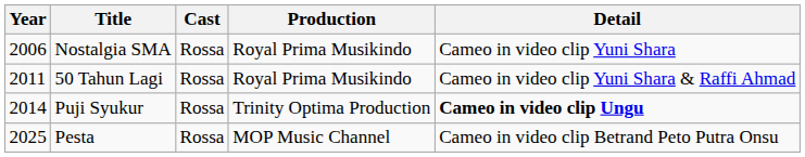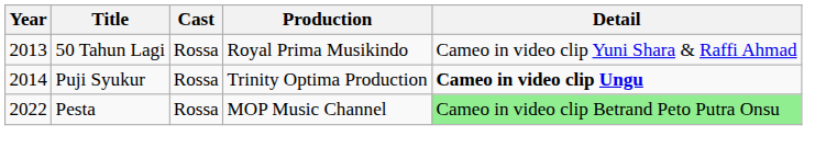 <table class="wikitable">
 <tr>
 <th>Year</th>
 <th>Title</th>
 <th>Cast</th>
 <th>Production</th>
 <th>Detail</th>
 </tr>
 <tr>
-<td>2006</td>
-<td>Nostalgia SMA</td>
-<td>Rossa</td>
-<td>Royal Prima Musikindo</td>
-<td>Cameo in video clip <a href='#'>Yuni Shara</a></td>
-</tr>
-<tr>
-<td>2011</td>
+<td>2013</td>
 <td>50 Tahun Lagi</td>
 <td>Rossa</td>
 <td>Royal Prima Musikindo</td>
 <td>Cameo in video clip <a href='#'>Yuni Shara</a> & <a href='#'>Raffi Ahmad</a></td>
 </tr>
 <tr>
 <td>2014</td>
 <td>Puji Syukur</td>
 <td>Rossa</td>
 <td>Trinity Optima Production</td>
 <td><strong>Cameo in video clip <a href='#'>Ungu</a></strong></td>
 </tr>
 <tr>
-<td>2025</td>
+<td>2022</td>
 <td>Pesta</td>
 <td>Rossa</td>
 <td>MOP Music Channel</td>
-<td>Cameo in video clip Betrand Peto Putra Onsu</td>
+<td style="background: lightgreen;">Cameo in video clip Betrand Peto Putra Onsu</td>
 </tr>
 </table>
